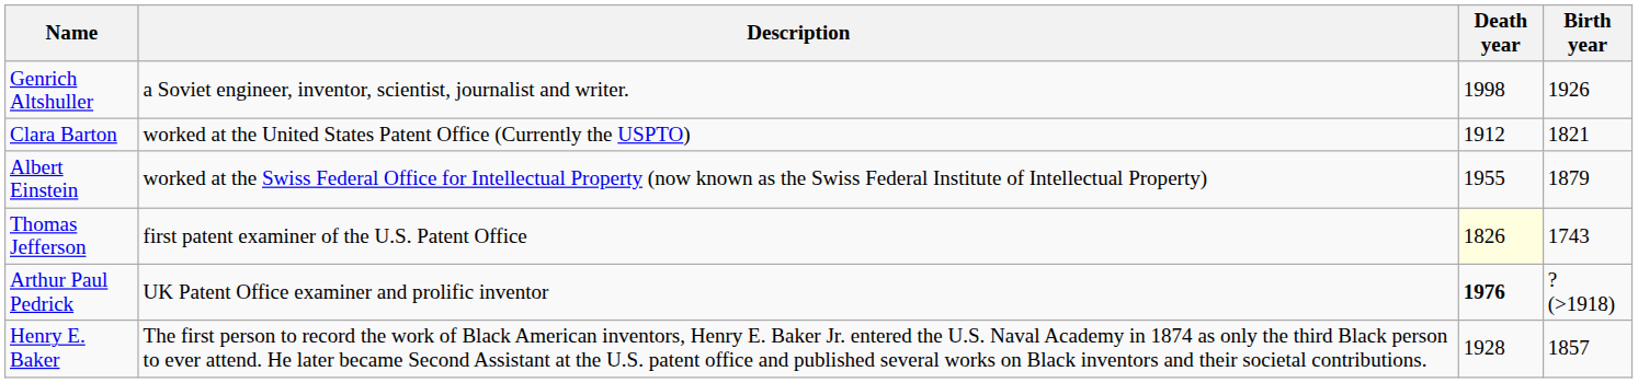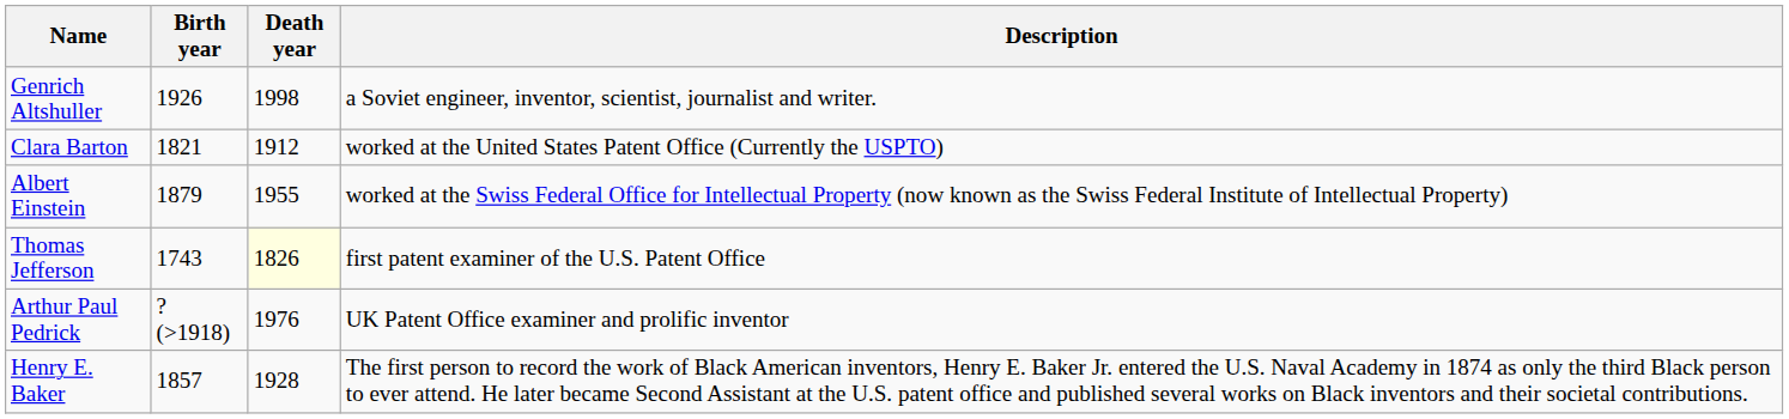 <table class="wikitable" border="1">
 <tr>
 <th>Name</th>
+<th>Birth year</th>
+<th>Death year</th>
 <th>Description</th>
-<th>Death year</th>
-<th>Birth year</th>
 </tr>
 <tr>
 <td><a href='#'>Genrich Altshuller</a></td>
+<td>1926</td>
+<td>1998</td>
 <td>a Soviet engineer, inventor, scientist, journalist and writer.</td>
-<td>1998</td>
-<td>1926</td>
 </tr>
 <tr>
 <td><a href='#'>Clara Barton</a></td>
+<td>1821</td>
+<td>1912</td>
 <td>worked at the United States Patent Office (Currently the <a href='#'>USPTO</a>)</td>
-<td>1912</td>
-<td>1821</td>
 </tr>
 <tr>
 <td><a href='#'>Albert Einstein</a></td>
+<td>1879</td>
+<td>1955</td>
 <td>worked at the <a href='#'>Swiss Federal Office for Intellectual Property</a> (now known as the Swiss Federal Institute of Intellectual Property)</td>
-<td>1955</td>
-<td>1879</td>
 </tr>
 <tr>
 <td><a href='#'>Thomas Jefferson</a></td>
+<td>1743</td>
+<td style="background: lightyellow;">1826</td>
 <td>first patent examiner of the U.S. Patent Office</td>
-<td style="background: lightyellow;">1826</td>
-<td>1743</td>
 </tr>
 <tr>
 <td><a href='#'>Arthur Paul Pedrick</a></td>
+<td>? (>1918)</td>
+<td>1976</td>
 <td>UK Patent Office examiner and prolific inventor</td>
-<td><strong>1976</strong></td>
-<td>? (>1918)</td>
 </tr>
 <tr>
 <td><a href='#'>Henry E. Baker</a></td>
+<td>1857</td>
+<td>1928</td>
 <td>The first person to record the work of Black American inventors, Henry E. Baker Jr. entered the U.S. Naval Academy in 1874 as only the third Black person to ever attend. He later became Second Assistant at the U.S. patent office and published several works on Black inventors and their societal contributions.</td>
-<td>1928</td>
-<td>1857</td>
 </tr>
 </table>
